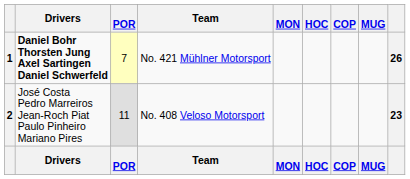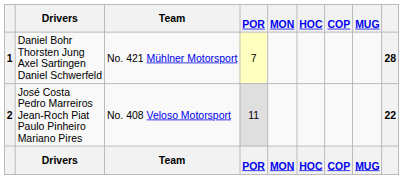 <table align=left| class="wikitable" style="font-size: 85%; text-align: center">
 <tr valign="top">
 <th valign=middle></th>
 <th valign=middle>Drivers</th>
+<th valign=middle>Team</th>
 <th><br><a href='#'>POR</a></th>
-<th valign=middle>Team</th>
 <th><br><a href='#'>MON</a></th>
 <th><br><a href='#'>HOC</a></th>
 <th><br><a href='#'>COP</a></th>
 <th><br><a href='#'>MUG</a></th>
 <th valign=middle>  </th>
 </tr>
 <tr>
 <th>1</th>
-<td align=left><strong> Daniel Bohr<br> Thorsten Jung<br> Axel Sartingen<br> Daniel Schwerfeld</strong></td>
+<td align=left> Daniel Bohr<br> Thorsten Jung<br> Axel Sartingen<br> Daniel Schwerfeld</td>
+<td align=left> No. 421 <a href='#'>Mühlner Motorsport</a></td>
 <td style="background:#FFFFBF;">7</td>
-<td align=left> No. 421 <a href='#'>Mühlner Motorsport</a></td>
 <td></td>
 <td></td>
 <td></td>
 <td></td>
-<th>26</th>
+<th>28</th>
 </tr>
 <tr>
 <th>2</th>
 <td align=left> José Costa<br> Pedro Marreiros<br> Jean-Roch Piat<br> Paulo Pinheiro<br> Mariano Pires</td>
+<td align=left> No. 408 <a href='#'>Veloso Motorsport</a></td>
 <td style="background:#DFDFDF;">11</td>
-<td align=left> No. 408 <a href='#'>Veloso Motorsport</a></td>
 <td></td>
 <td></td>
 <td></td>
 <td></td>
-<th>23</th>
+<th>22</th>
 </tr>
 <tr>
 <th valign=middle></th>
 <th valign=middle>Drivers</th>
+<th valign=middle>Team</th>
 <th><br><a href='#'>POR</a></th>
-<th valign=middle>Team</th>
 <th><br><a href='#'>MON</a></th>
 <th><br><a href='#'>HOC</a></th>
 <th><br><a href='#'>COP</a></th>
 <th><br><a href='#'>MUG</a></th>
 <th valign=middle>  </th>
 </tr>
 </table>
